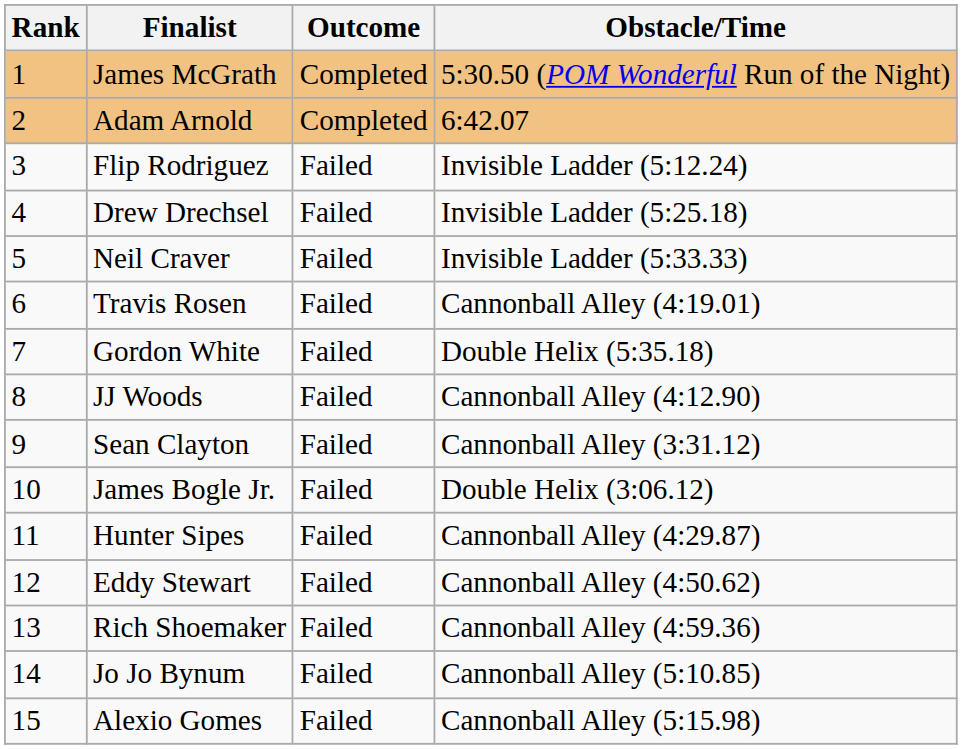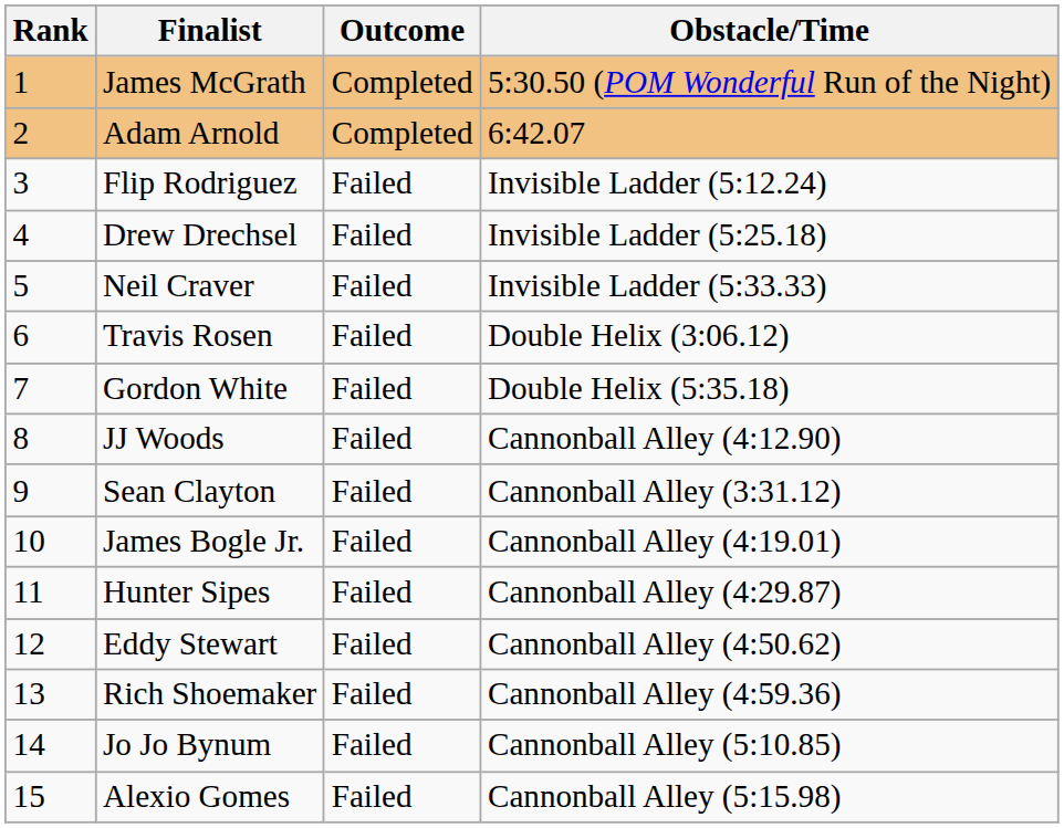 <table class="wikitable">
 <tr>
 <th>Rank</th>
 <th>Finalist</th>
 <th>Outcome</th>
 <th>Obstacle/Time</th>
 </tr>
 <tr style="background-color:#f2c282">
 <td>1</td>
 <td>James McGrath</td>
 <td>Completed</td>
 <td>5:30.50 (<em><a href='#'>POM Wonderful</a></em> Run of the Night)</td>
 </tr>
 <tr style="background-color:#f2c282">
 <td>2</td>
 <td>Adam Arnold</td>
 <td>Completed</td>
 <td>6:42.07</td>
 </tr>
 <tr>
 <td>3</td>
 <td>Flip Rodriguez</td>
 <td>Failed</td>
 <td>Invisible Ladder (5:12.24)</td>
 </tr>
 <tr>
 <td>4</td>
 <td>Drew Drechsel</td>
 <td>Failed</td>
 <td>Invisible Ladder (5:25.18)</td>
 </tr>
 <tr>
 <td>5</td>
 <td>Neil Craver</td>
 <td>Failed</td>
 <td>Invisible Ladder (5:33.33)</td>
 </tr>
 <tr>
 <td>6</td>
 <td>Travis Rosen</td>
 <td>Failed</td>
-<td>Cannonball Alley (4:19.01)</td>
+<td>Double Helix (3:06.12)</td>
 </tr>
 <tr>
 <td>7</td>
 <td>Gordon White</td>
 <td>Failed</td>
 <td>Double Helix (5:35.18)</td>
 </tr>
 <tr>
 <td>8</td>
 <td>JJ Woods</td>
 <td>Failed</td>
 <td>Cannonball Alley (4:12.90)</td>
 </tr>
 <tr>
 <td>9</td>
 <td>Sean Clayton</td>
 <td>Failed</td>
 <td>Cannonball Alley (3:31.12)</td>
 </tr>
 <tr>
 <td>10</td>
 <td>James Bogle Jr.</td>
 <td>Failed</td>
-<td>Double Helix (3:06.12)</td>
+<td>Cannonball Alley (4:19.01)</td>
 </tr>
 <tr>
 <td>11</td>
 <td>Hunter Sipes</td>
 <td>Failed</td>
 <td>Cannonball Alley (4:29.87)</td>
 </tr>
 <tr>
 <td>12</td>
 <td>Eddy Stewart</td>
 <td>Failed</td>
 <td>Cannonball Alley (4:50.62)</td>
 </tr>
 <tr>
 <td>13</td>
 <td>Rich Shoemaker</td>
 <td>Failed</td>
 <td>Cannonball Alley (4:59.36)</td>
 </tr>
 <tr>
 <td>14</td>
 <td>Jo Jo Bynum</td>
 <td>Failed</td>
 <td>Cannonball Alley (5:10.85)</td>
 </tr>
 <tr>
 <td>15</td>
 <td>Alexio Gomes</td>
 <td>Failed</td>
 <td>Cannonball Alley (5:15.98)</td>
 </tr>
 </table>
